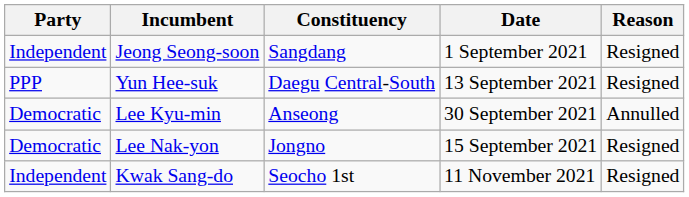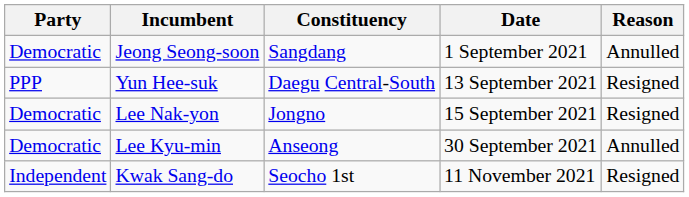 <table class="wikitable">
 <tr>
 <th>Party</th>
 <th>Incumbent</th>
 <th>Constituency</th>
 <th>Date</th>
 <th>Reason</th>
 </tr>
 <tr>
-<td><a href='#'>Independent</a></td>
+<td><a href='#'>Democratic</a></td>
 <td><a href='#'>Jeong Seong-soon</a></td>
 <td><a href='#'>Sangdang</a></td>
 <td>1 September 2021</td>
-<td>Resigned</td>
+<td>Annulled</td>
 </tr>
 <tr>
 <td><a href='#'>PPP</a></td>
 <td><a href='#'>Yun Hee-suk</a></td>
 <td><a href='#'>Daegu</a> <a href='#'>Central</a>-<a href='#'>South</a></td>
 <td>13 September 2021</td>
 <td>Resigned</td>
 </tr>
 <tr>
 <td><a href='#'>Democratic</a></td>
+<td><a href='#'>Lee Nak-yon</a></td>
+<td><a href='#'>Jongno</a></td>
+<td>15 September 2021</td>
+<td>Resigned</td>
+</tr>
+<tr>
+<td><a href='#'>Democratic</a></td>
 <td><a href='#'>Lee Kyu-min</a></td>
 <td><a href='#'>Anseong</a></td>
 <td>30 September 2021</td>
 <td>Annulled</td>
-</tr>
-<tr>
-<td><a href='#'>Democratic</a></td>
-<td><a href='#'>Lee Nak-yon</a></td>
-<td><a href='#'>Jongno</a></td>
-<td>15 September 2021</td>
-<td>Resigned</td>
 </tr>
 <tr>
 <td><a href='#'>Independent</a></td>
 <td><a href='#'>Kwak Sang-do</a></td>
 <td><a href='#'>Seocho</a> 1st</td>
 <td>11 November 2021</td>
 <td>Resigned</td>
 </tr>
 </table>
